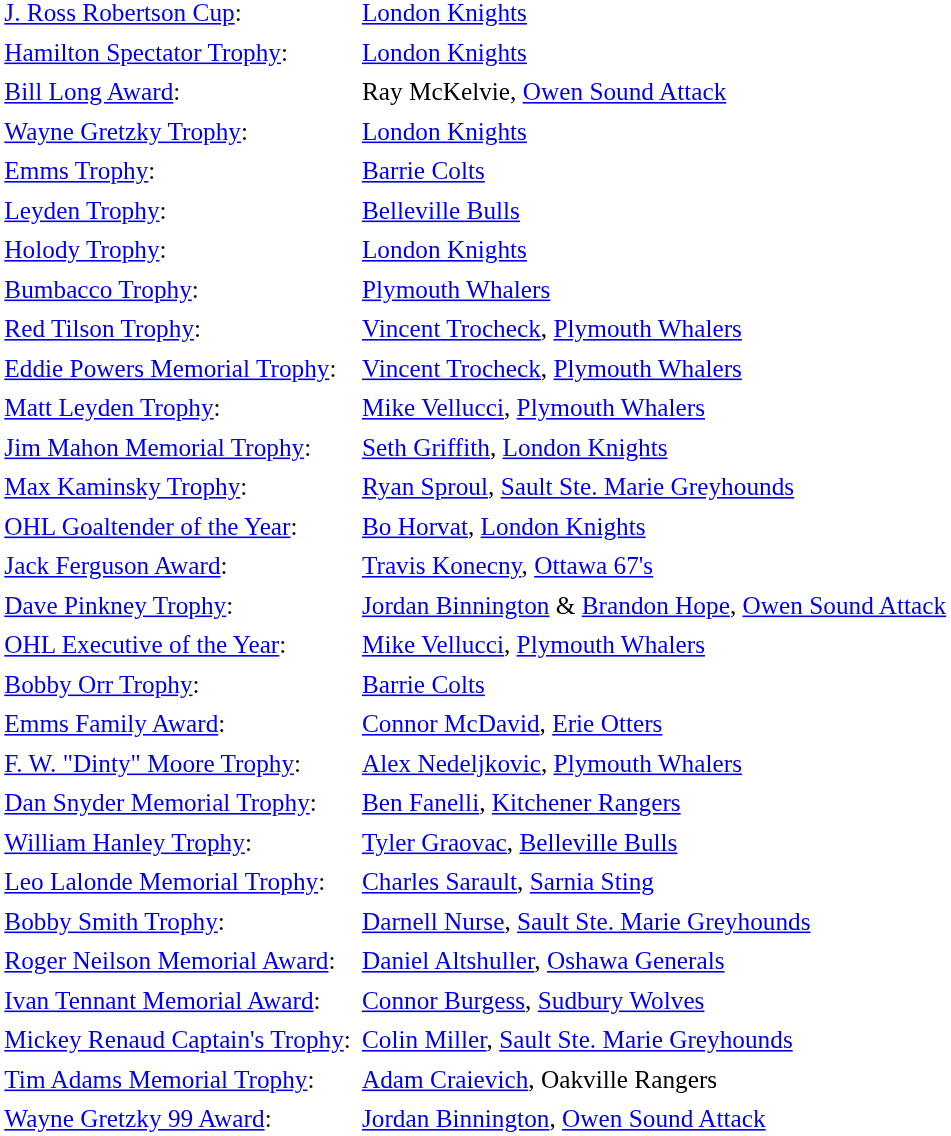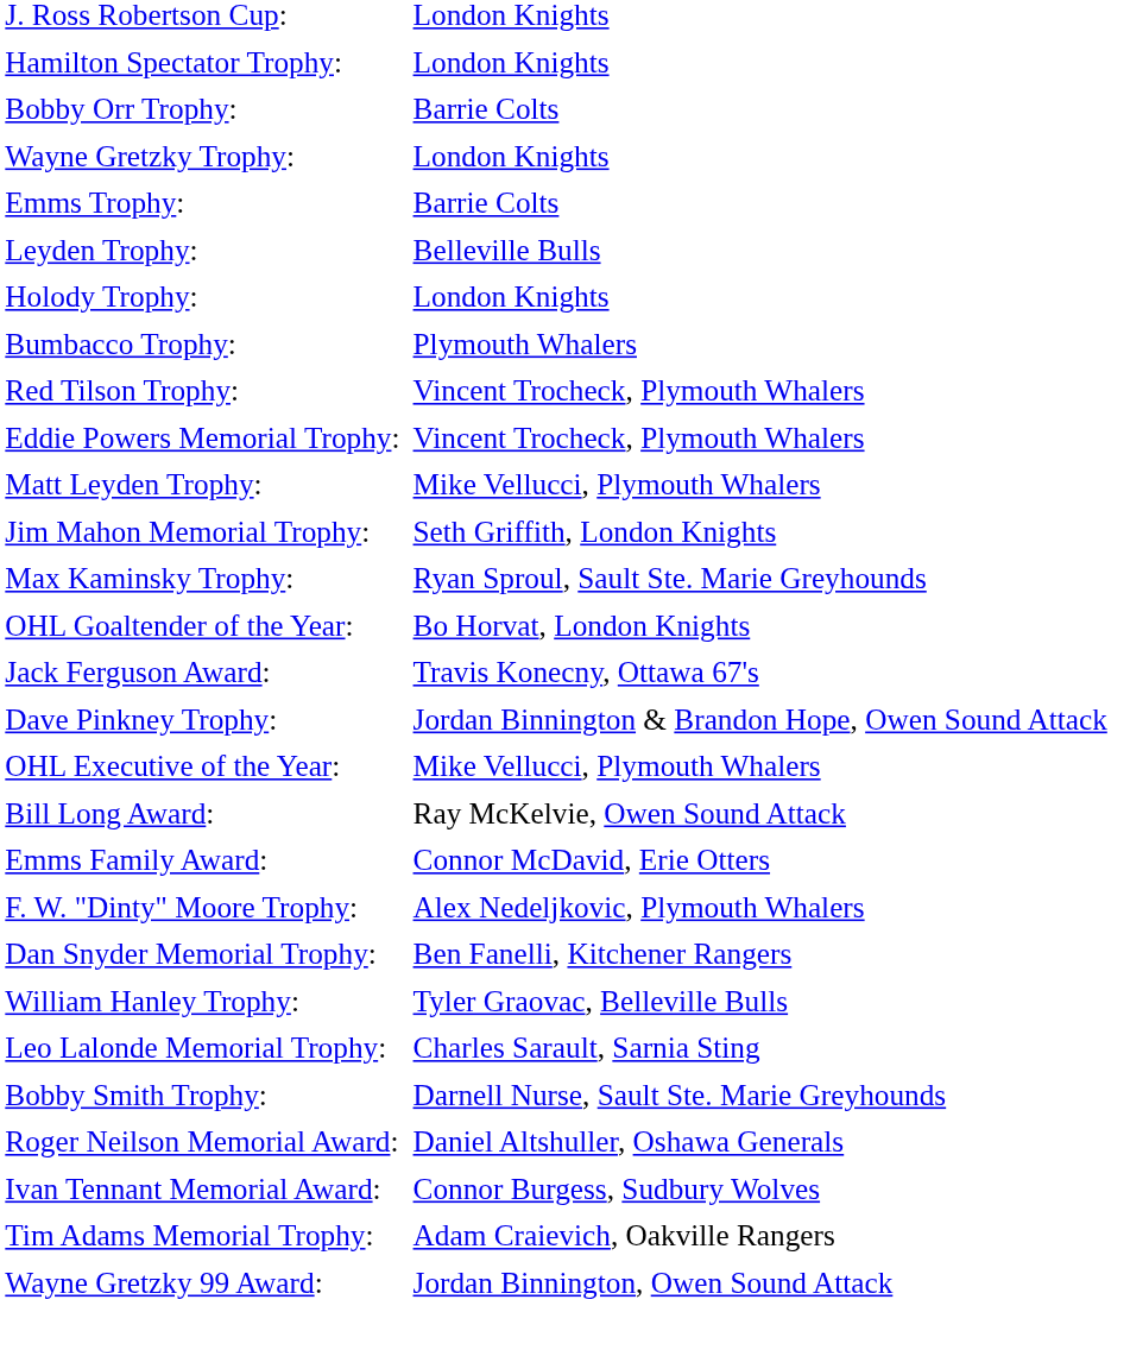 <table cellpadding="3" cellspacing="1">
 <tr>
 <td><a href='#'>J. Ross Robertson Cup</a>:</td>
 <td><a href='#'>London Knights</a></td>
 </tr>
 <tr>
 <td><a href='#'>Hamilton Spectator Trophy</a>:</td>
 <td><a href='#'>London Knights</a></td>
 </tr>
 <tr>
-<td><a href='#'>Bill Long Award</a>:</td>
-<td>Ray McKelvie, <a href='#'>Owen Sound Attack</a></td>
+<td><a href='#'>Bobby Orr Trophy</a>:</td>
+<td><a href='#'>Barrie Colts</a></td>
 </tr>
 <tr>
 <td><a href='#'>Wayne Gretzky Trophy</a>:</td>
 <td><a href='#'>London Knights</a></td>
 </tr>
 <tr>
 <td><a href='#'>Emms Trophy</a>:</td>
 <td><a href='#'>Barrie Colts</a></td>
 </tr>
 <tr>
 <td><a href='#'>Leyden Trophy</a>:</td>
 <td><a href='#'>Belleville Bulls</a></td>
 </tr>
 <tr>
 <td><a href='#'>Holody Trophy</a>:</td>
 <td><a href='#'>London Knights</a></td>
 </tr>
 <tr>
 <td><a href='#'>Bumbacco Trophy</a>:</td>
 <td><a href='#'>Plymouth Whalers</a></td>
 </tr>
 <tr>
 <td><a href='#'>Red Tilson Trophy</a>:</td>
 <td><a href='#'>Vincent Trocheck</a>, <a href='#'>Plymouth Whalers</a></td>
 </tr>
 <tr>
 <td><a href='#'>Eddie Powers Memorial Trophy</a>:</td>
 <td><a href='#'>Vincent Trocheck</a>, <a href='#'>Plymouth Whalers</a></td>
 </tr>
 <tr>
 <td><a href='#'>Matt Leyden Trophy</a>:</td>
 <td><a href='#'>Mike Vellucci</a>, <a href='#'>Plymouth Whalers</a></td>
 </tr>
 <tr>
 <td><a href='#'>Jim Mahon Memorial Trophy</a>:</td>
 <td><a href='#'>Seth Griffith</a>, <a href='#'>London Knights</a></td>
 </tr>
 <tr>
 <td><a href='#'>Max Kaminsky Trophy</a>:</td>
 <td><a href='#'>Ryan Sproul</a>, <a href='#'>Sault Ste. Marie Greyhounds</a></td>
 </tr>
 <tr>
 <td><a href='#'>OHL Goaltender of the Year</a>:</td>
 <td><a href='#'>Bo Horvat</a>, <a href='#'>London Knights</a></td>
 </tr>
 <tr>
 <td><a href='#'>Jack Ferguson Award</a>:</td>
 <td><a href='#'>Travis Konecny</a>, <a href='#'>Ottawa 67's</a></td>
 </tr>
 <tr>
 <td><a href='#'>Dave Pinkney Trophy</a>:</td>
 <td><a href='#'>Jordan Binnington</a> & <a href='#'>Brandon Hope</a>, <a href='#'>Owen Sound Attack</a></td>
 </tr>
 <tr>
 <td><a href='#'>OHL Executive of the Year</a>:</td>
 <td><a href='#'>Mike Vellucci</a>, <a href='#'>Plymouth Whalers</a></td>
 </tr>
 <tr>
-<td><a href='#'>Bobby Orr Trophy</a>:</td>
-<td><a href='#'>Barrie Colts</a></td>
+<td><a href='#'>Bill Long Award</a>:</td>
+<td>Ray McKelvie, <a href='#'>Owen Sound Attack</a></td>
 </tr>
 <tr>
 <td><a href='#'>Emms Family Award</a>:</td>
 <td><a href='#'>Connor McDavid</a>, <a href='#'>Erie Otters</a></td>
 </tr>
 <tr>
 <td><a href='#'>F. W. "Dinty" Moore Trophy</a>:</td>
 <td><a href='#'>Alex Nedeljkovic</a>, <a href='#'>Plymouth Whalers</a></td>
 </tr>
 <tr>
 <td><a href='#'>Dan Snyder Memorial Trophy</a>:</td>
 <td><a href='#'>Ben Fanelli</a>, <a href='#'>Kitchener Rangers</a></td>
 </tr>
 <tr>
 <td><a href='#'>William Hanley Trophy</a>:</td>
 <td><a href='#'>Tyler Graovac</a>, <a href='#'>Belleville Bulls</a></td>
 </tr>
 <tr>
 <td><a href='#'>Leo Lalonde Memorial Trophy</a>:</td>
 <td><a href='#'>Charles Sarault</a>, <a href='#'>Sarnia Sting</a></td>
 </tr>
 <tr>
 <td><a href='#'>Bobby Smith Trophy</a>:</td>
 <td><a href='#'>Darnell Nurse</a>, <a href='#'>Sault Ste. Marie Greyhounds</a></td>
 </tr>
 <tr>
 <td><a href='#'>Roger Neilson Memorial Award</a>:</td>
 <td><a href='#'>Daniel Altshuller</a>, <a href='#'>Oshawa Generals</a></td>
 </tr>
 <tr>
 <td><a href='#'>Ivan Tennant Memorial Award</a>:</td>
 <td><a href='#'>Connor Burgess</a>, <a href='#'>Sudbury Wolves</a></td>
 </tr>
 <tr>
-<td><a href='#'>Mickey Renaud Captain's Trophy</a>:</td>
-<td><a href='#'>Colin Miller</a>, <a href='#'>Sault Ste. Marie Greyhounds</a></td>
-</tr>
-<tr>
 <td><a href='#'>Tim Adams Memorial Trophy</a>:</td>
 <td><a href='#'>Adam Craievich</a>, Oakville Rangers</td>
 </tr>
 <tr>
 <td><a href='#'>Wayne Gretzky 99 Award</a>:</td>
 <td><a href='#'>Jordan Binnington</a>, <a href='#'>Owen Sound Attack</a></td>
 </tr>
 </table>
